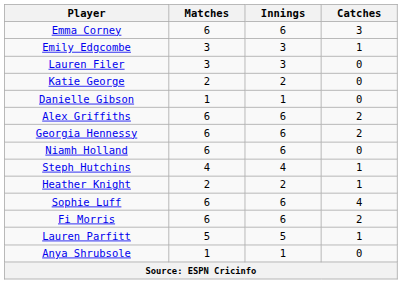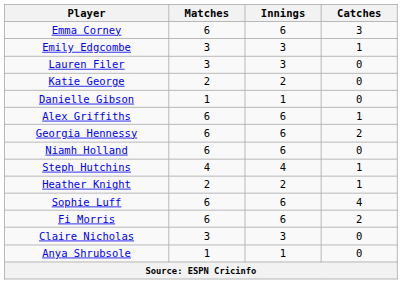 <table class="wikitable" style="text-align:center; width:55%;">
 <tr>
 <th>Player</th>
 <th>Matches</th>
 <th>Innings</th>
 <th>Catches</th>
 </tr>
 <tr>
 <td><a href='#'>Emma Corney</a></td>
 <td>6</td>
 <td>6</td>
 <td>3</td>
 </tr>
 <tr>
 <td><a href='#'>Emily Edgcombe</a></td>
 <td>3</td>
 <td>3</td>
 <td>1</td>
 </tr>
 <tr>
 <td><a href='#'>Lauren Filer</a></td>
 <td>3</td>
 <td>3</td>
 <td>0</td>
 </tr>
 <tr>
 <td><a href='#'>Katie George</a></td>
 <td>2</td>
 <td>2</td>
 <td>0</td>
 </tr>
 <tr>
 <td><a href='#'>Danielle Gibson</a></td>
 <td>1</td>
 <td>1</td>
 <td>0</td>
 </tr>
 <tr>
 <td><a href='#'>Alex Griffiths</a></td>
 <td>6</td>
 <td>6</td>
-<td>2</td>
+<td>1</td>
 </tr>
 <tr>
 <td><a href='#'>Georgia Hennessy</a></td>
 <td>6</td>
 <td>6</td>
 <td>2</td>
 </tr>
 <tr>
 <td><a href='#'>Niamh Holland</a></td>
 <td>6</td>
 <td>6</td>
 <td>0</td>
 </tr>
 <tr>
 <td><a href='#'>Steph Hutchins</a></td>
 <td>4</td>
 <td>4</td>
 <td>1</td>
 </tr>
 <tr>
 <td><a href='#'>Heather Knight</a></td>
 <td>2</td>
 <td>2</td>
 <td>1</td>
 </tr>
 <tr>
 <td><a href='#'>Sophie Luff</a></td>
 <td>6</td>
 <td>6</td>
 <td>4</td>
 </tr>
 <tr>
 <td><a href='#'>Fi Morris</a></td>
 <td>6</td>
 <td>6</td>
 <td>2</td>
 </tr>
 <tr>
-<td><a href='#'>Lauren Parfitt</a></td>
-<td>5</td>
-<td>5</td>
-<td>1</td>
+<td><a href='#'>Claire Nicholas</a></td>
+<td>3</td>
+<td>3</td>
+<td>0</td>
 </tr>
 <tr>
 <td><a href='#'>Anya Shrubsole</a></td>
 <td>1</td>
 <td>1</td>
 <td>0</td>
 </tr>
 <tr>
 <th colspan="4"><small>Source: ESPN Cricinfo </small></th>
 </tr>
 </table>
